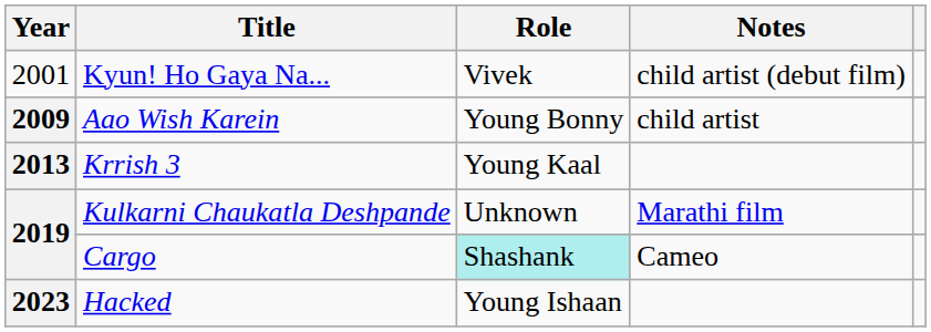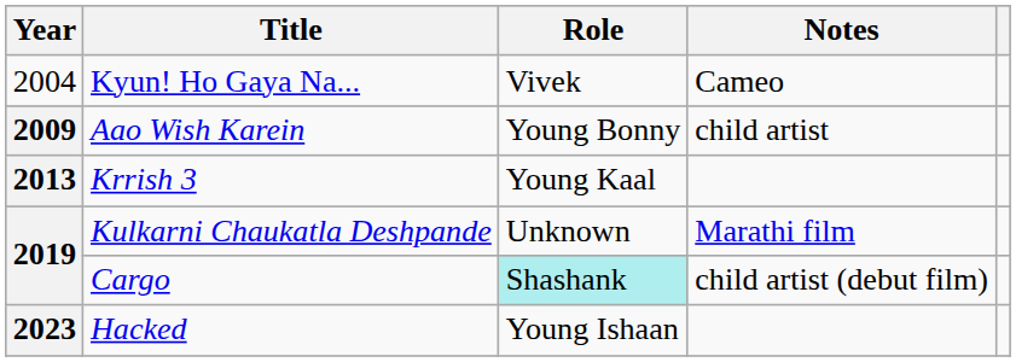 <table class="wikitable plainrowheaders sortable">
 <tr>
 <th scope="col">Year</th>
 <th scope="col">Title</th>
 <th scope="col">Role</th>
 <th scope="col" class="unsortable">Notes</th>
 <th scope="col" class="unsortable"></th>
 </tr>
 <tr>
-<td>2001</td>
+<td>2004</td>
 <td><a href='#'>Kyun! Ho Gaya Na...</a></td>
 <td>Vivek</td>
-<td>child artist (debut film)</td>
+<td>Cameo</td>
 <td></td>
 </tr>
 <tr>
 <th scope="row">2009</th>
 <td><em><a href='#'>Aao Wish Karein</a></em></td>
 <td>Young Bonny</td>
 <td>child artist</td>
 <td></td>
 </tr>
 <tr>
 <th scope="row">2013</th>
 <td><em><a href='#'>Krrish 3</a></em></td>
 <td>Young Kaal</td>
 <td></td>
 <td></td>
 </tr>
 <tr>
 <th rowspan="2" scope="row">2019</th>
 <td><em><a href='#'>Kulkarni Chaukatla Deshpande</a></em></td>
 <td>Unknown</td>
 <td><a href='#'>Marathi film</a></td>
 <td></td>
 </tr>
 <tr>
 <td><em><a href='#'>Cargo</a></em></td>
 <td style="background: paleturquoise;">Shashank</td>
-<td>Cameo</td>
+<td>child artist (debut film)</td>
 <td></td>
 </tr>
 <tr>
 <th scope="row">2023</th>
 <td><em><a href='#'>Hacked</a></em></td>
 <td>Young Ishaan</td>
 <td></td>
 <td></td>
 </tr>
 </table>
